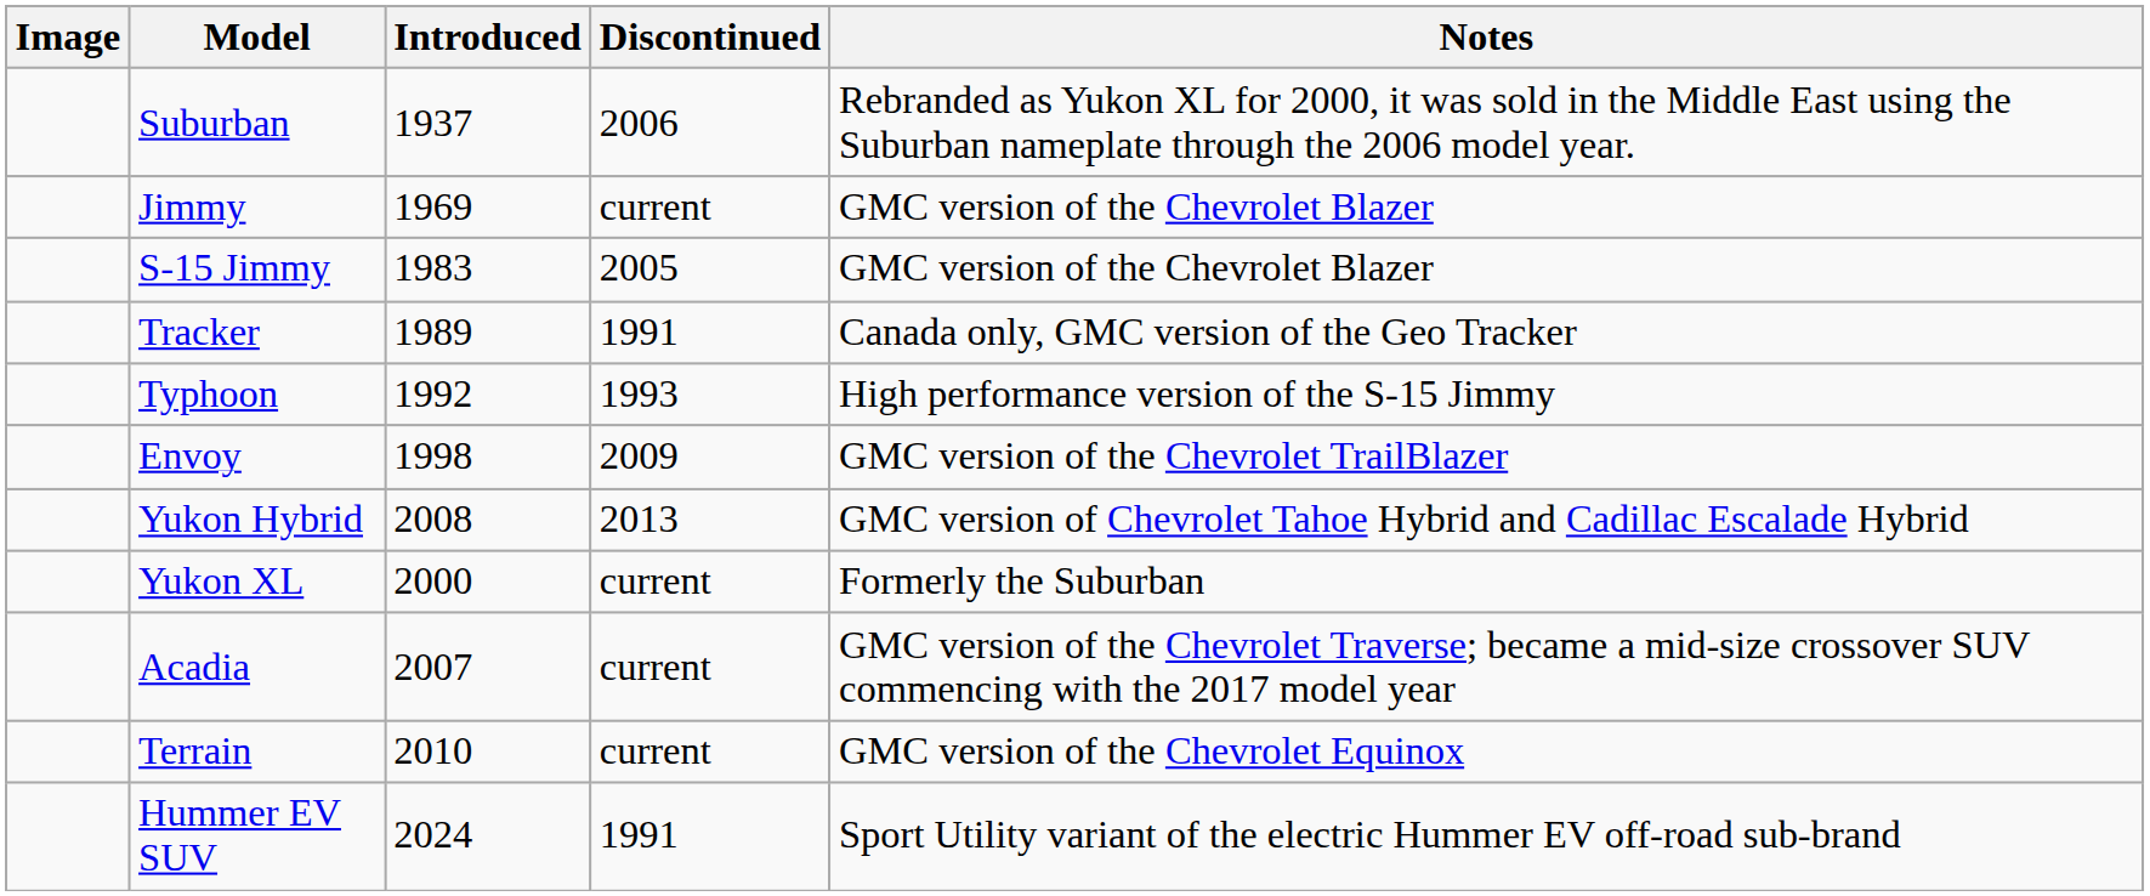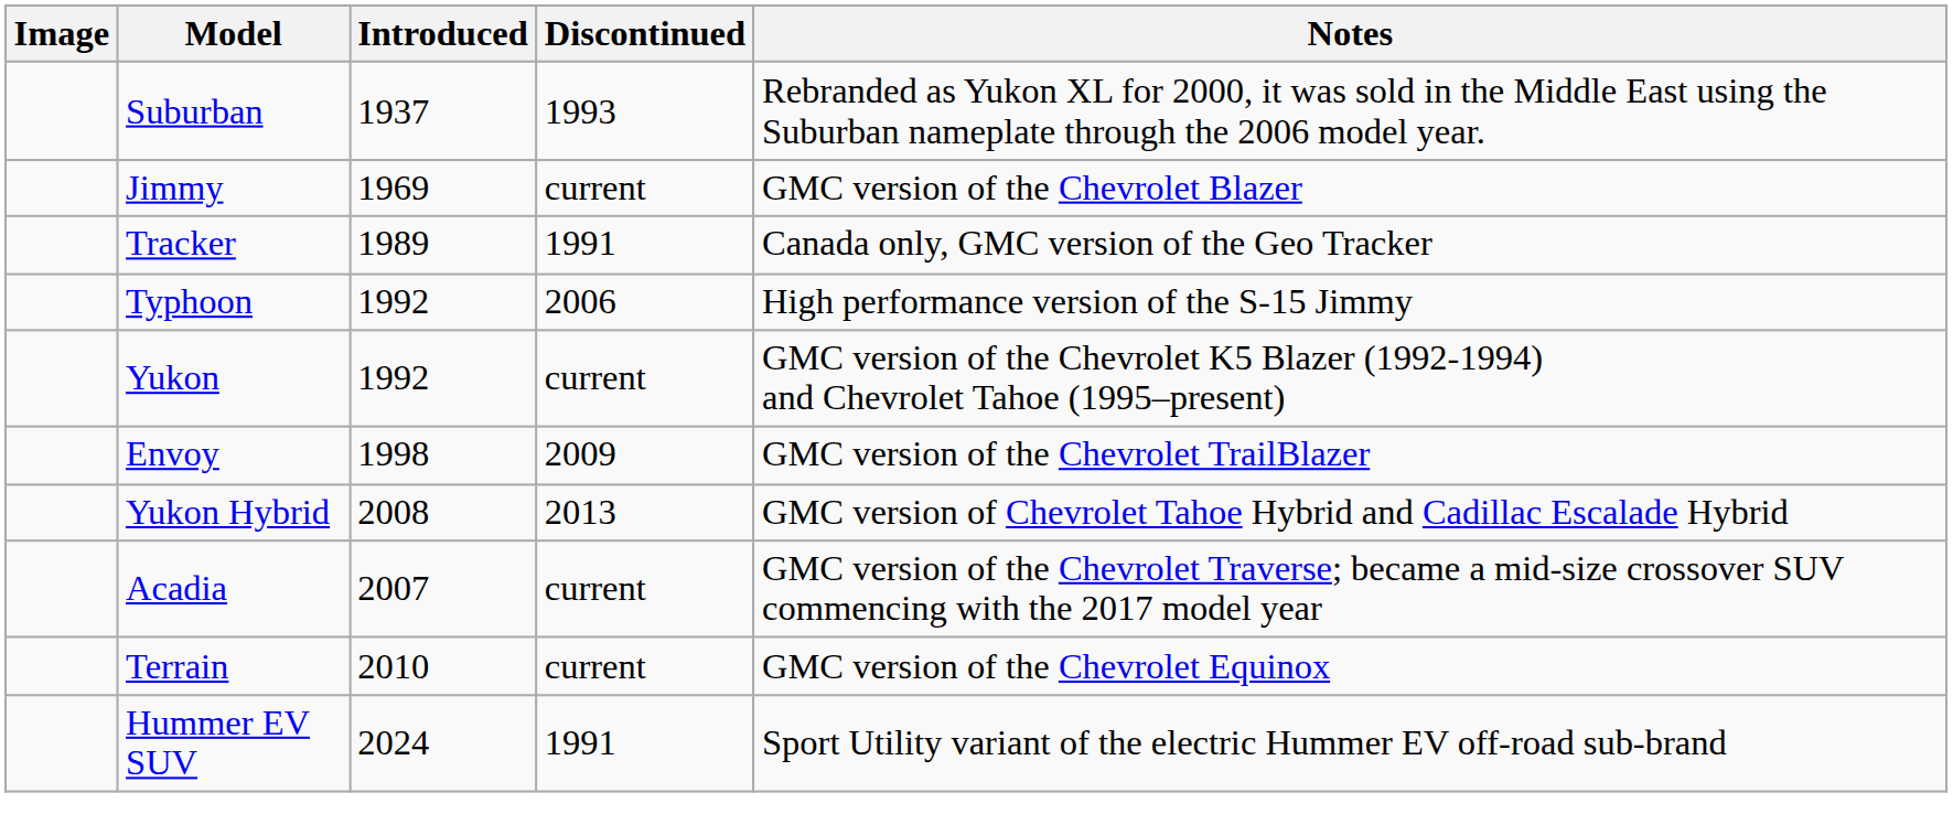 <table class="wikitable sortable">
 <tr>
 <th>Image</th>
 <th>Model</th>
 <th>Introduced</th>
 <th>Discontinued</th>
 <th class="unsortable">Notes</th>
 </tr>
 <tr>
 <td></td>
 <td><a href='#'>Suburban</a></td>
 <td>1937</td>
-<td>2006</td>
+<td>1993</td>
 <td>Rebranded as Yukon XL for 2000, it was sold in the Middle East using the Suburban nameplate through the 2006 model year.</td>
 </tr>
 <tr>
 <td></td>
 <td><a href='#'>Jimmy</a></td>
 <td>1969</td>
 <td>current</td>
 <td>GMC version of the <a href='#'>Chevrolet Blazer</a></td>
-</tr>
-<tr>
-<td></td>
-<td><a href='#'>S-15 Jimmy</a></td>
-<td>1983</td>
-<td>2005</td>
-<td>GMC version of the Chevrolet Blazer</td>
 </tr>
 <tr>
 <td></td>
 <td><a href='#'>Tracker</a></td>
 <td>1989</td>
 <td>1991</td>
 <td>Canada only, GMC version of the Geo Tracker</td>
 </tr>
 <tr>
 <td></td>
 <td><a href='#'>Typhoon</a></td>
 <td>1992</td>
-<td>1993</td>
+<td>2006</td>
 <td>High performance version of the S-15 Jimmy</td>
+</tr>
+<tr>
+<td></td>
+<td><a href='#'>Yukon</a></td>
+<td>1992</td>
+<td>current</td>
+<td>GMC version of the Chevrolet K5 Blazer (1992-1994) <br>and Chevrolet Tahoe (1995–present)</td>
 </tr>
 <tr>
 <td></td>
 <td><a href='#'>Envoy</a></td>
 <td>1998</td>
 <td>2009</td>
 <td>GMC version of the <a href='#'>Chevrolet TrailBlazer</a></td>
 </tr>
 <tr>
 <td></td>
 <td><a href='#'>Yukon Hybrid</a></td>
 <td>2008</td>
 <td>2013</td>
 <td>GMC version of <a href='#'>Chevrolet Tahoe</a> Hybrid and <a href='#'>Cadillac Escalade</a> Hybrid</td>
-</tr>
-<tr>
-<td></td>
-<td><a href='#'>Yukon XL</a></td>
-<td>2000</td>
-<td>current</td>
-<td>Formerly the Suburban</td>
 </tr>
 <tr>
 <td></td>
 <td><a href='#'>Acadia</a></td>
 <td>2007</td>
 <td>current</td>
 <td>GMC version of the <a href='#'>Chevrolet Traverse</a>; became a mid-size crossover SUV <br>commencing with the 2017 model year</td>
 </tr>
 <tr>
 <td></td>
 <td><a href='#'>Terrain</a></td>
 <td>2010</td>
 <td>current</td>
 <td>GMC version of the <a href='#'>Chevrolet Equinox</a></td>
 </tr>
 <tr>
 <td></td>
 <td><a href='#'>Hummer EV SUV</a></td>
 <td>2024</td>
 <td>1991</td>
 <td>Sport Utility variant of the electric Hummer EV off-road sub-brand</td>
 </tr>
 </table>
